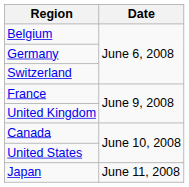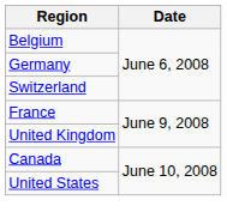 <table class="wikitable">
 <tr>
 <th>Region</th>
 <th>Date</th>
 </tr>
 <tr>
 <td><a href='#'>Belgium</a></td>
 <td rowspan="3">June 6, 2008</td>
 </tr>
 <tr>
 <td><a href='#'>Germany</a></td>
 </tr>
 <tr>
 <td><a href='#'>Switzerland</a></td>
 </tr>
 <tr>
 <td><a href='#'>France</a></td>
 <td rowspan="2">June 9, 2008</td>
 </tr>
 <tr>
 <td><a href='#'>United Kingdom</a></td>
 </tr>
 <tr>
 <td><a href='#'>Canada</a></td>
 <td rowspan="2">June 10, 2008</td>
 </tr>
 <tr>
 <td><a href='#'>United States</a></td>
 </tr>
-<tr>
-<td><a href='#'>Japan</a></td>
-<td>June 11, 2008</td>
-</tr>
 </table>
